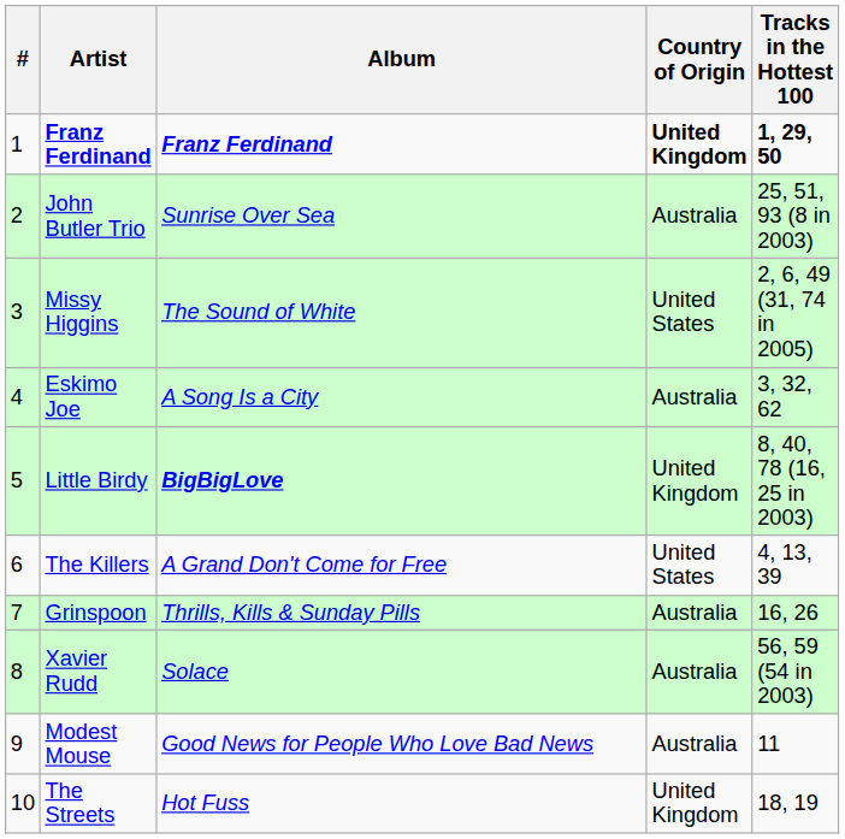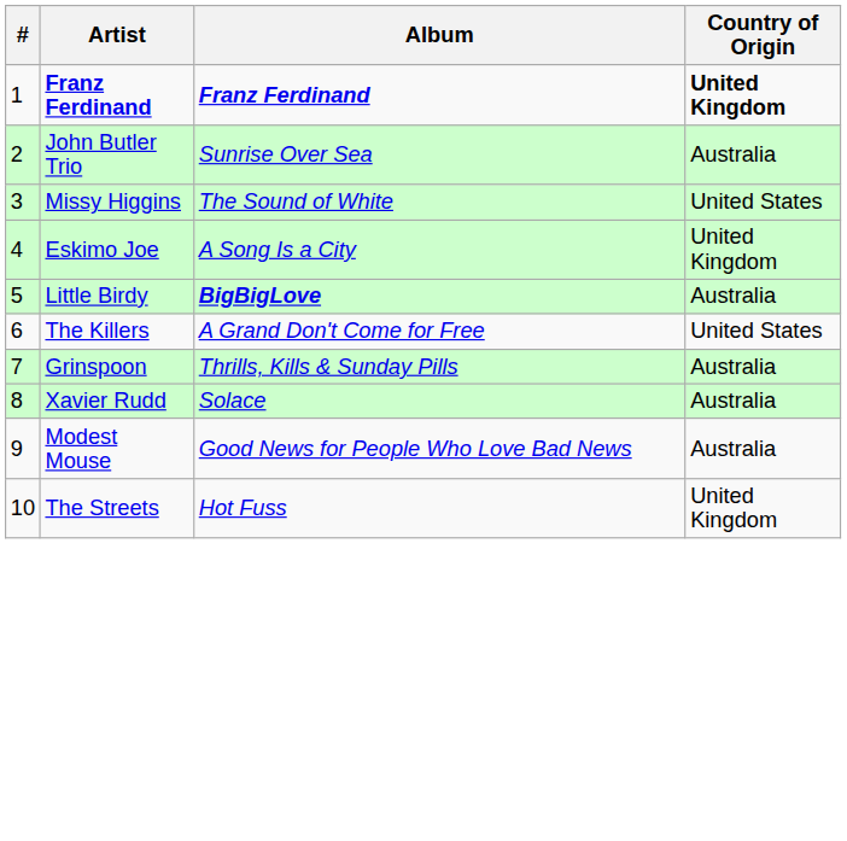 <table class="wikitable">
 <tr>
 <th>#</th>
 <th>Artist</th>
 <th style="width:350px;">Album</th>
 <th>Country of Origin</th>
-<th>Tracks in the Hottest 100</th>
 </tr>
 <tr>
 <td>1</td>
 <td><strong><a href='#'>Franz Ferdinand</a></strong></td>
 <td><strong><em><a href='#'>Franz Ferdinand</a></em></strong></td>
 <td><strong>United Kingdom</strong></td>
-<td><strong>1, 29, 50</strong></td>
 </tr>
 <tr style="background:#ccffcc">
 <td>2</td>
 <td><a href='#'>John Butler Trio</a></td>
 <td><em><a href='#'>Sunrise Over Sea</a></em></td>
 <td>Australia</td>
-<td>25, 51, 93 (8 in 2003)</td>
 </tr>
 <tr style="background:#ccffcc">
 <td>3</td>
 <td><a href='#'>Missy Higgins</a></td>
 <td><em><a href='#'>The Sound of White</a></em></td>
 <td>United States</td>
-<td>2, 6, 49 (31, 74 in 2005)</td>
 </tr>
 <tr style="background:#ccffcc">
 <td>4</td>
 <td><a href='#'>Eskimo Joe</a></td>
 <td><em><a href='#'>A Song Is a City</a></em></td>
-<td>Australia</td>
-<td>3, 32, 62</td>
+<td>United Kingdom</td>
 </tr>
 <tr style="background:#ccffcc">
 <td>5</td>
 <td><a href='#'>Little Birdy</a></td>
 <td><strong><em><a href='#'>BigBigLove</a></em></strong></td>
-<td>United Kingdom</td>
-<td>8, 40, 78 (16, 25 in 2003)</td>
+<td>Australia</td>
 </tr>
 <tr>
 <td>6</td>
 <td><a href='#'>The Killers</a></td>
 <td><em><a href='#'>A Grand Don't Come for Free</a></em></td>
 <td>United States</td>
-<td>4, 13, 39</td>
 </tr>
 <tr style="background:#ccffcc">
 <td>7</td>
 <td><a href='#'>Grinspoon</a></td>
 <td><em><a href='#'>Thrills, Kills & Sunday Pills</a></em></td>
 <td>Australia</td>
-<td>16, 26</td>
 </tr>
 <tr style="background:#ccffcc">
 <td>8</td>
 <td><a href='#'>Xavier Rudd</a></td>
 <td><em><a href='#'>Solace</a></em></td>
 <td>Australia</td>
-<td>56, 59 (54 in 2003)</td>
 </tr>
 <tr>
 <td>9</td>
 <td><a href='#'>Modest Mouse</a></td>
 <td><em><a href='#'>Good News for People Who Love Bad News</a></em></td>
 <td>Australia</td>
-<td>11</td>
 </tr>
 <tr>
 <td>10</td>
 <td><a href='#'>The Streets</a></td>
 <td><em><a href='#'>Hot Fuss</a></em></td>
 <td>United Kingdom</td>
-<td>18, 19</td>
 </tr>
 </table>
